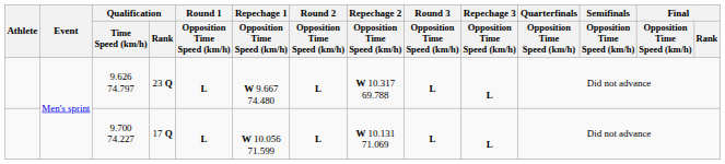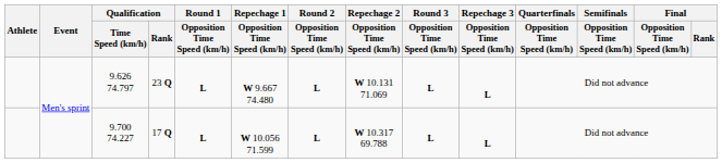 <table class="wikitable" style="font-size:90%">
 <tr>
 <th rowspan=2>Athlete</th>
 <th rowspan=2>Event</th>
 <th colspan=2>Qualification</th>
 <th>Round 1</th>
 <th>Repechage 1</th>
 <th>Round 2</th>
 <th>Repechage 2</th>
 <th>Round 3</th>
 <th>Repechage 3</th>
 <th>Quarterfinals</th>
 <th>Semifinals</th>
 <th colspan=2>Final</th>
 </tr>
 <tr style="font-size:95%">
 <th>Time<br>Speed (km/h)</th>
 <th>Rank</th>
 <th>Opposition<br>Time<br>Speed (km/h)</th>
 <th>Opposition<br>Time<br>Speed (km/h)</th>
 <th>Opposition<br>Time<br>Speed (km/h)</th>
 <th>Opposition<br>Time<br>Speed (km/h)</th>
 <th>Opposition<br>Time<br>Speed (km/h)</th>
 <th>Opposition<br>Time<br>Speed (km/h)</th>
 <th>Opposition<br>Time<br>Speed (km/h)</th>
 <th>Opposition<br>Time<br>Speed (km/h)</th>
 <th>Opposition<br>Time<br>Speed (km/h)</th>
 <th>Rank</th>
 </tr>
 <tr align=center>
 <td align=left></td>
 <td align=left rowspan=2><a href='#'>Men's sprint</a></td>
 <td>9.626<br>74.797</td>
 <td>23 <strong>Q</strong></td>
 <td><br><strong>L</strong></td>
 <td><br><br><strong>W</strong> 9.667<br>74.480</td>
 <td><br><strong>L</strong></td>
-<td><br><strong>W</strong> 10.317<br>69.788</td>
+<td><br><strong>W</strong> 10.131<br>71.069</td>
 <td><br><strong>L</strong></td>
 <td><br><br><strong>L</strong></td>
 <td colspan=4>Did not advance</td>
 </tr>
 <tr align=center>
 <td align=left></td>
 <td>9.700<br>74.227</td>
 <td>17 <strong>Q</strong></td>
 <td><br><strong>L</strong></td>
 <td><br><br><strong>W</strong> 10.056<br>71.599</td>
 <td><br><strong>L</strong></td>
-<td><br><strong>W</strong> 10.131<br>71.069</td>
+<td><br><strong>W</strong> 10.317<br>69.788</td>
 <td><br><strong>L</strong></td>
 <td><br><br><strong>L</strong></td>
 <td colspan=4>Did not advance</td>
 </tr>
 </table>
